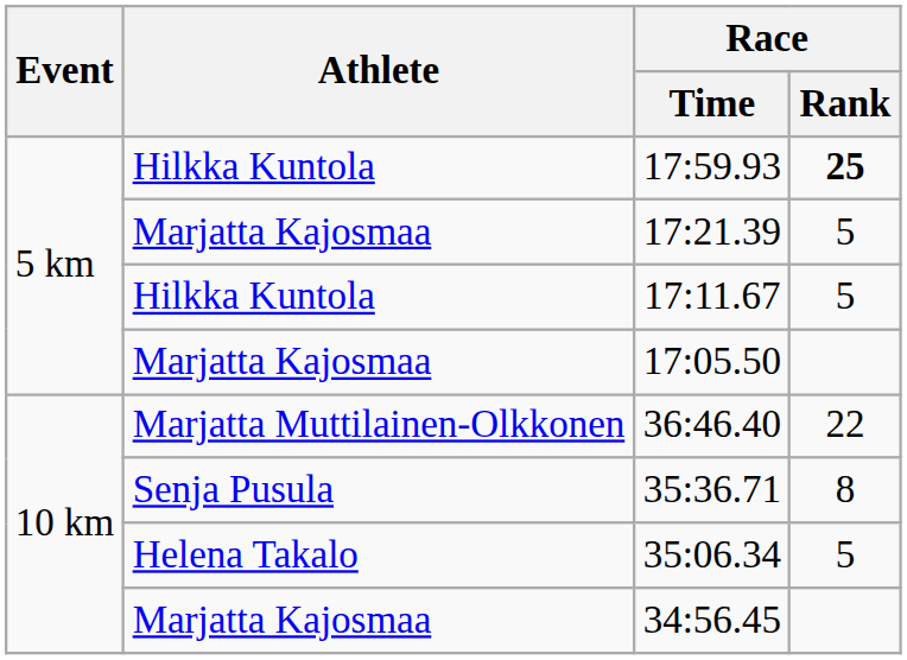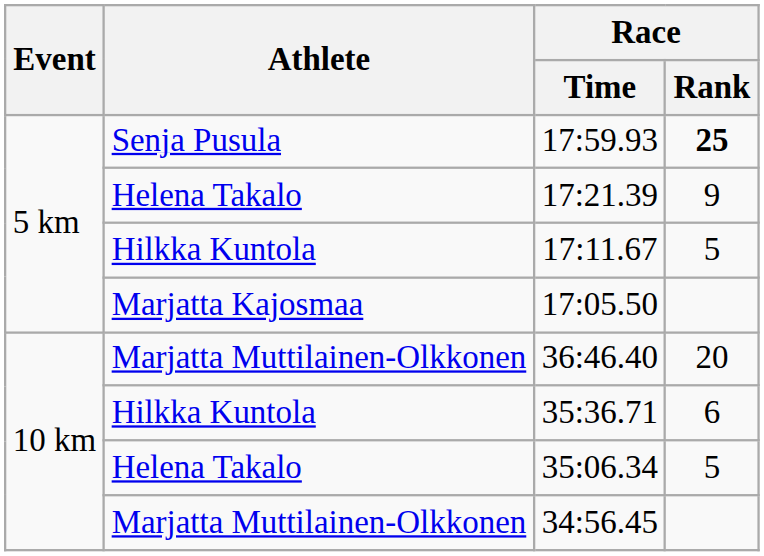 <table class="wikitable" border="1" style="font-size:90%">
 <tr>
 <th rowspan=2>Event</th>
 <th rowspan=2>Athlete</th>
 <th colspan=2>Race</th>
 </tr>
 <tr>
 <th>Time</th>
 <th>Rank</th>
 </tr>
 <tr>
 <td rowspan=4>5 km</td>
-<td><a href='#'>Hilkka Kuntola</a></td>
+<td><a href='#'>Senja Pusula</a></td>
 <td align=center>17:59.93</td>
 <td align=center><strong>25</strong></td>
 </tr>
 <tr>
-<td><a href='#'>Marjatta Kajosmaa</a></td>
+<td><a href='#'>Helena Takalo</a></td>
 <td align=center>17:21.39</td>
-<td align=center>5</td>
+<td align=center>9</td>
 </tr>
 <tr>
 <td><a href='#'>Hilkka Kuntola</a></td>
 <td align=center>17:11.67</td>
 <td align=center>5</td>
 </tr>
 <tr>
 <td><a href='#'>Marjatta Kajosmaa</a></td>
 <td align=center>17:05.50</td>
 <td align=center></td>
 </tr>
 <tr>
 <td rowspan=4>10 km</td>
 <td><a href='#'>Marjatta Muttilainen-Olkkonen</a></td>
 <td align=center>36:46.40</td>
-<td align=center>22</td>
+<td align=center>20</td>
 </tr>
 <tr>
-<td><a href='#'>Senja Pusula</a></td>
+<td><a href='#'>Hilkka Kuntola</a></td>
 <td align=center>35:36.71</td>
-<td align=center>8</td>
+<td align=center>6</td>
 </tr>
 <tr>
 <td><a href='#'>Helena Takalo</a></td>
 <td align=center>35:06.34</td>
 <td align=center>5</td>
 </tr>
 <tr>
-<td><a href='#'>Marjatta Kajosmaa</a></td>
+<td><a href='#'>Marjatta Muttilainen-Olkkonen</a></td>
 <td align=center>34:56.45</td>
 <td align=center></td>
 </tr>
 </table>
